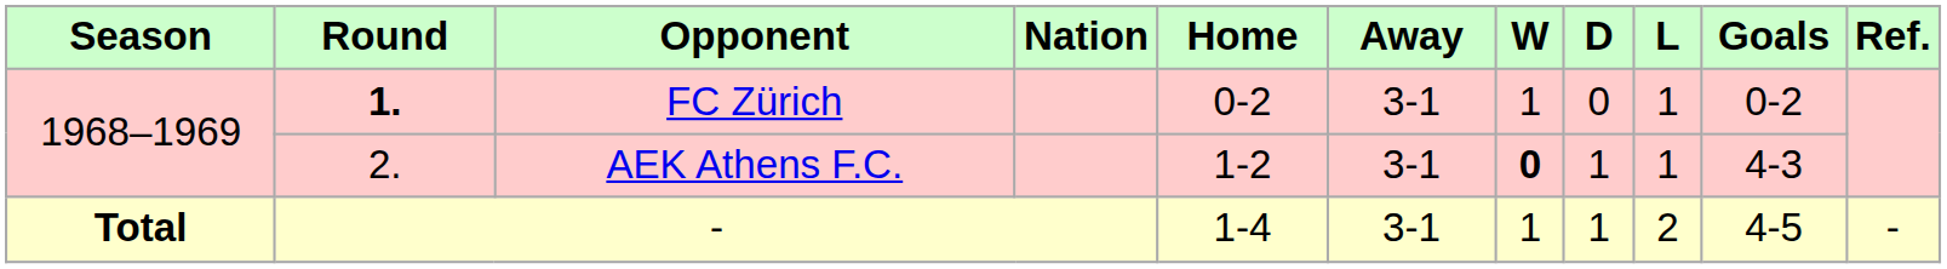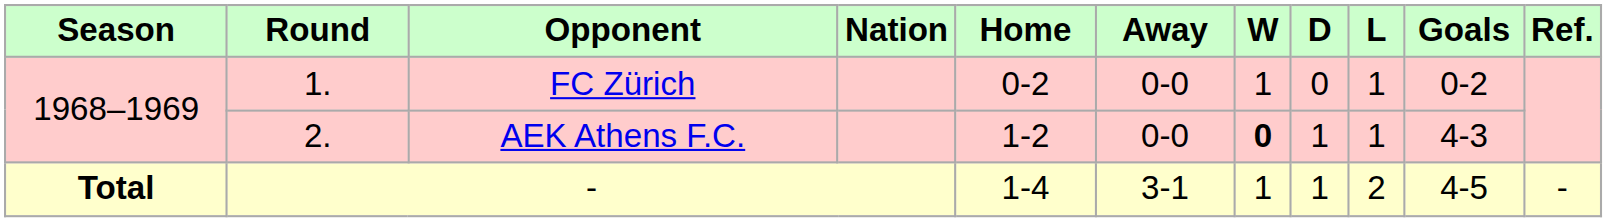 <table class="wikitable">
 <tr style="text-align:center;">
 <th style="width:100px; background:#cfc;">Season</th>
 <th style="width:80px; background:#cfc;">Round</th>
 <th style="width:200px; background:#cfc;">Opponent</th>
 <th style="width:40px; background:#cfc;">Nation</th>
 <th style="width:60px; background:#cfc;">Home</th>
 <th style="width:60px; background:#cfc;">Away</th>
 <th style="width:20px; background:#cfc;">W</th>
 <th style="width:20px; background:#cfc;">D</th>
 <th style="width:20px; background:#cfc;">L</th>
 <th style="width:50px; background:#cfc;">Goals</th>
 <th style="width:30px; background:#cfc;">Ref.</th>
 </tr>
 <tr style="background:#fcc; text-align:center;">
 <td rowspan="2">1968–1969</td>
-<td><strong>1.</strong></td>
+<td>1.</td>
 <td><a href='#'>FC Zürich</a></td>
 <td></td>
 <td>0-2</td>
-<td>3-1</td>
+<td>0-0</td>
 <td>1</td>
 <td>0</td>
 <td>1</td>
 <td>0-2</td>
 <td rowspan="2"></td>
 </tr>
 <tr style="background:#fcc; text-align:center;">
 <td>2.</td>
 <td><a href='#'>AEK Athens F.C.</a></td>
 <td></td>
 <td>1-2</td>
-<td>3-1</td>
+<td>0-0</td>
 <td><strong>0</strong></td>
 <td>1</td>
 <td>1</td>
 <td>4-3</td>
 </tr>
 <tr style="background:#ffc; text-align:center;">
 <td><strong>Total</strong></td>
 <td colspan="3">-</td>
 <td>1-4</td>
 <td>3-1</td>
 <td>1</td>
 <td>1</td>
 <td>2</td>
 <td>4-5</td>
 <td>-</td>
 </tr>
 </table>
